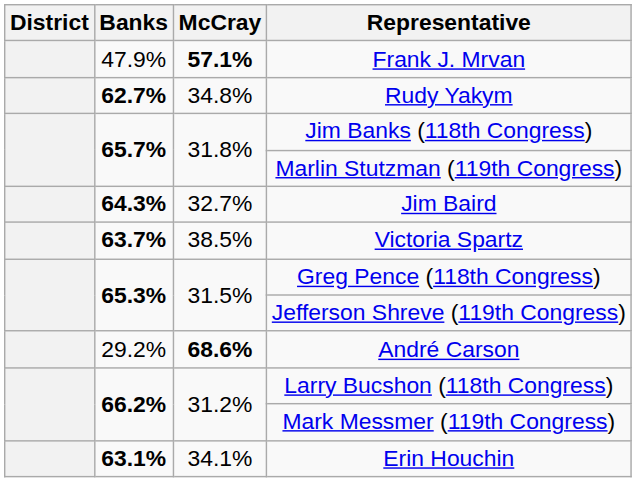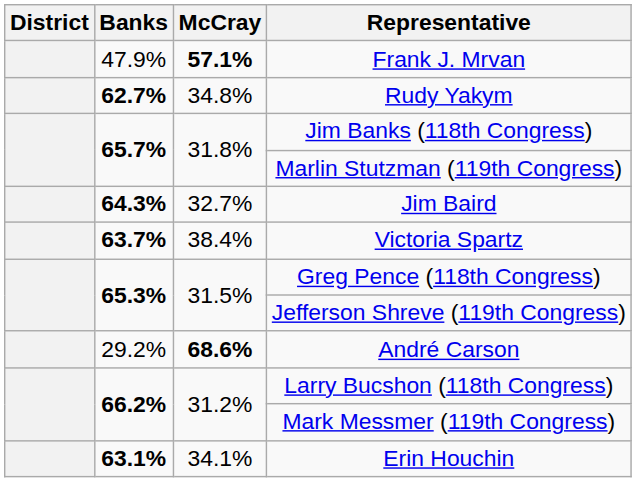 <table class=wikitable>
 <tr>
 <th>District</th>
 <th>Banks</th>
 <th>McCray</th>
 <th>Representative</th>
 </tr>
 <tr align=center>
 <th></th>
 <td>47.9%</td>
 <td><strong>57.1%</strong></td>
 <td><a href='#'>Frank J. Mrvan</a></td>
 </tr>
 <tr align=center>
 <th></th>
 <td><strong>62.7%</strong></td>
 <td>34.8%</td>
 <td><a href='#'>Rudy Yakym</a></td>
 </tr>
 <tr align=center>
 <th rowspan=2 ></th>
 <td rowspan=2><strong>65.7%</strong></td>
 <td rowspan=2>31.8%</td>
 <td><a href='#'>Jim Banks</a> (<a href='#'>118th Congress</a>)</td>
 </tr>
 <tr align=center>
 <td><a href='#'>Marlin Stutzman</a> (<a href='#'>119th Congress</a>)</td>
 </tr>
 <tr align=center>
 <th></th>
 <td><strong>64.3%</strong></td>
 <td>32.7%</td>
 <td><a href='#'>Jim Baird</a></td>
 </tr>
 <tr align=center>
 <th></th>
 <td><strong>63.7%</strong></td>
-<td>38.5%</td>
+<td>38.4%</td>
 <td><a href='#'>Victoria Spartz</a></td>
 </tr>
 <tr align=center>
 <th rowspan=2 ></th>
 <td rowspan=2><strong>65.3%</strong></td>
 <td rowspan=2>31.5%</td>
 <td><a href='#'>Greg Pence</a> (<a href='#'>118th Congress</a>)</td>
 </tr>
 <tr align=center>
 <td><a href='#'>Jefferson Shreve</a> (<a href='#'>119th Congress</a>)</td>
 </tr>
 <tr align=center>
 <th></th>
 <td>29.2%</td>
 <td><strong>68.6%</strong></td>
 <td><a href='#'>André Carson</a></td>
 </tr>
 <tr align=center>
 <th rowspan=2 ></th>
 <td rowspan=2><strong>66.2%</strong></td>
 <td rowspan=2>31.2%</td>
 <td><a href='#'>Larry Bucshon</a> (<a href='#'>118th Congress</a>)</td>
 </tr>
 <tr align=center>
 <td><a href='#'>Mark Messmer</a> (<a href='#'>119th Congress</a>)</td>
 </tr>
 <tr align=center>
 <th></th>
 <td><strong>63.1%</strong></td>
 <td>34.1%</td>
 <td><a href='#'>Erin Houchin</a></td>
 </tr>
 </table>
